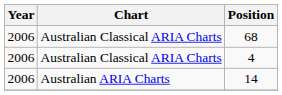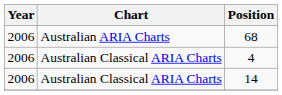 <table class="wikitable">
 <tr>
 <th>Year</th>
 <th>Chart</th>
 <th>Position</th>
 </tr>
 <tr>
 <td>2006</td>
-<td>Australian Classical <a href='#'>ARIA Charts</a></td>
+<td>Australian <a href='#'>ARIA Charts</a></td>
 <td align="center">68</td>
 </tr>
 <tr>
 <td>2006</td>
 <td>Australian Classical <a href='#'>ARIA Charts</a></td>
 <td align="center">4</td>
 </tr>
 <tr>
 <td>2006</td>
-<td>Australian <a href='#'>ARIA Charts</a></td>
+<td>Australian Classical <a href='#'>ARIA Charts</a></td>
 <td align="center">14</td>
 </tr>
 <tr>
 </tr>
 </table>
